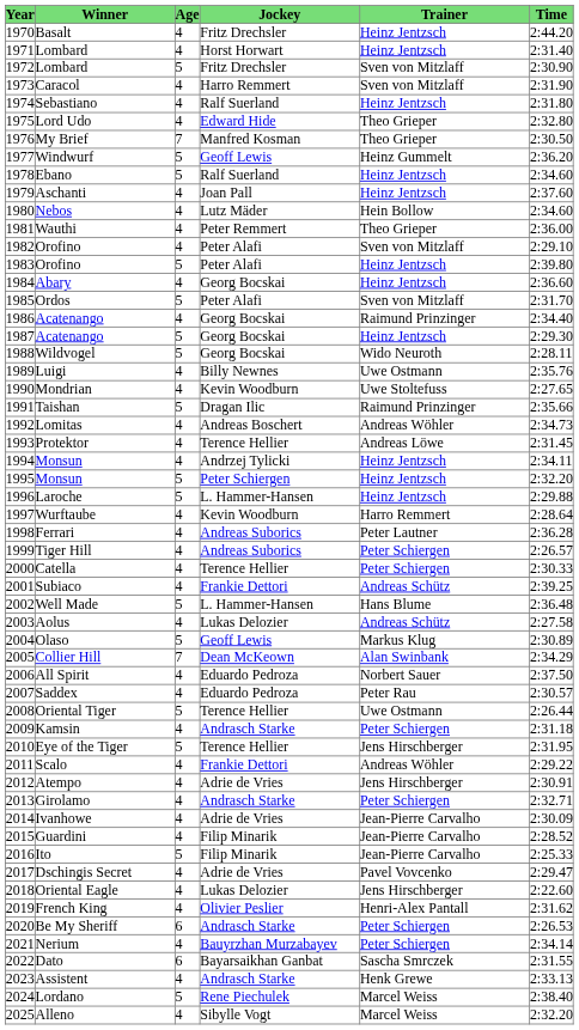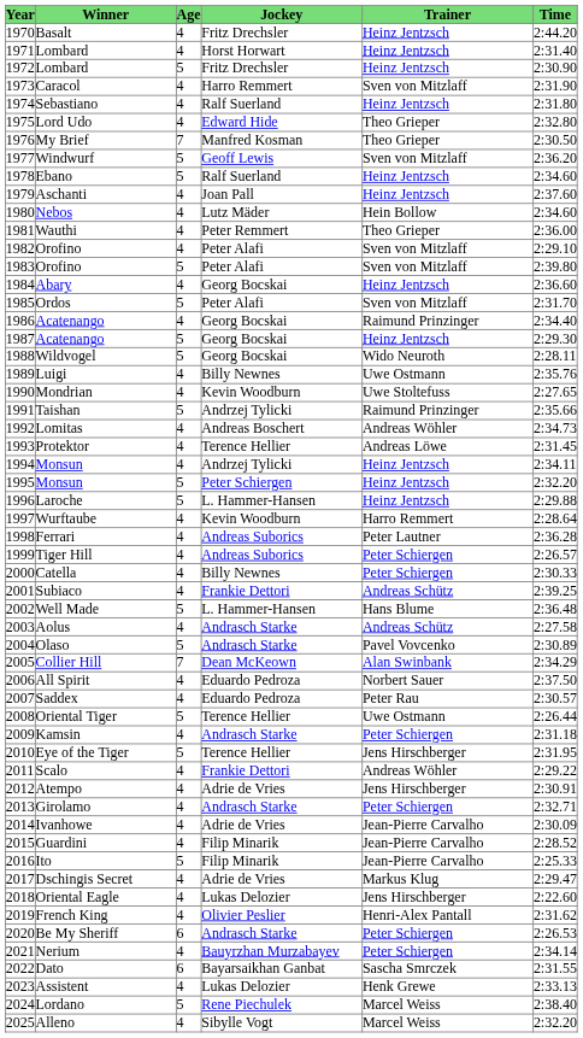 <table class = "sortable" | border="1" cellpadding="0" style="border-collapse: collapse; font-size:90%">
 <tr bgcolor="#77dd77" align="center">
 <th>Year</th>
 <th>Winner</th>
 <th>Age</th>
 <th>Jockey</th>
 <th>Trainer</th>
 <th>Time</th>
 </tr>
 <tr>
 <td>1970</td>
 <td width=140px>Basalt</td>
 <td>4</td>
 <td width=160px>Fritz Drechsler</td>
 <td width=170px><a href='#'>Heinz Jentzsch</a></td>
 <td>2:44.20</td>
 </tr>
 <tr>
 <td>1971</td>
 <td>Lombard</td>
 <td>4</td>
 <td>Horst Horwart</td>
 <td><a href='#'>Heinz Jentzsch</a></td>
 <td>2:31.40</td>
 </tr>
 <tr>
 <td>1972</td>
 <td>Lombard</td>
 <td>5</td>
 <td>Fritz Drechsler</td>
-<td>Sven von Mitzlaff</td>
+<td><a href='#'>Heinz Jentzsch</a></td>
 <td>2:30.90</td>
 </tr>
 <tr>
 <td>1973</td>
 <td>Caracol</td>
 <td>4</td>
 <td>Harro Remmert</td>
 <td>Sven von Mitzlaff</td>
 <td>2:31.90</td>
 </tr>
 <tr>
 <td>1974</td>
 <td>Sebastiano</td>
 <td>4</td>
 <td>Ralf Suerland</td>
 <td><a href='#'>Heinz Jentzsch</a></td>
 <td>2:31.80</td>
 </tr>
 <tr>
 <td>1975</td>
 <td>Lord Udo</td>
 <td>4</td>
 <td><a href='#'>Edward Hide</a></td>
 <td>Theo Grieper</td>
 <td>2:32.80</td>
 </tr>
 <tr>
 <td>1976</td>
 <td>My Brief</td>
 <td>7</td>
 <td>Manfred Kosman</td>
 <td>Theo Grieper</td>
 <td>2:30.50</td>
 </tr>
 <tr>
 <td>1977</td>
 <td>Windwurf</td>
 <td>5</td>
 <td><a href='#'>Geoff Lewis</a></td>
-<td>Heinz Gummelt</td>
+<td>Sven von Mitzlaff</td>
 <td>2:36.20</td>
 </tr>
 <tr>
 <td>1978</td>
 <td>Ebano</td>
 <td>5</td>
 <td>Ralf Suerland</td>
 <td><a href='#'>Heinz Jentzsch</a></td>
 <td>2:34.60</td>
 </tr>
 <tr>
 <td>1979</td>
 <td>Aschanti</td>
 <td>4</td>
 <td>Joan Pall</td>
 <td><a href='#'>Heinz Jentzsch</a></td>
 <td>2:37.60</td>
 </tr>
 <tr>
 <td>1980</td>
 <td><a href='#'>Nebos</a></td>
 <td>4</td>
 <td>Lutz Mäder</td>
 <td>Hein Bollow</td>
 <td>2:34.60</td>
 </tr>
 <tr>
 <td>1981</td>
 <td>Wauthi</td>
 <td>4</td>
 <td>Peter Remmert</td>
 <td>Theo Grieper</td>
 <td>2:36.00</td>
 </tr>
 <tr>
 <td>1982</td>
 <td>Orofino</td>
 <td>4</td>
 <td>Peter Alafi</td>
 <td>Sven von Mitzlaff</td>
 <td>2:29.10</td>
 </tr>
 <tr>
 <td>1983</td>
 <td>Orofino</td>
 <td>5</td>
 <td>Peter Alafi</td>
-<td><a href='#'>Heinz Jentzsch</a></td>
+<td>Sven von Mitzlaff</td>
 <td>2:39.80</td>
 </tr>
 <tr>
 <td>1984</td>
 <td><a href='#'>Abary</a></td>
 <td>4</td>
 <td>Georg Bocskai</td>
 <td><a href='#'>Heinz Jentzsch</a></td>
 <td>2:36.60</td>
 </tr>
 <tr>
 <td>1985</td>
 <td>Ordos</td>
 <td>5</td>
 <td>Peter Alafi</td>
 <td>Sven von Mitzlaff</td>
 <td>2:31.70</td>
 </tr>
 <tr>
 <td>1986</td>
 <td><a href='#'>Acatenango</a></td>
 <td>4</td>
 <td>Georg Bocskai</td>
 <td>Raimund Prinzinger</td>
 <td>2:34.40</td>
 </tr>
 <tr>
 <td>1987</td>
 <td><a href='#'>Acatenango</a></td>
 <td>5</td>
 <td>Georg Bocskai</td>
 <td><a href='#'>Heinz Jentzsch</a></td>
 <td>2:29.30</td>
 </tr>
 <tr>
 <td>1988</td>
 <td>Wildvogel</td>
 <td>5</td>
 <td>Georg Bocskai</td>
 <td>Wido Neuroth</td>
 <td>2:28.11</td>
 </tr>
 <tr>
 <td>1989</td>
 <td>Luigi</td>
 <td>4</td>
 <td>Billy Newnes</td>
 <td>Uwe Ostmann</td>
 <td>2:35.76</td>
 </tr>
 <tr>
 <td>1990</td>
 <td>Mondrian</td>
 <td>4</td>
 <td>Kevin Woodburn</td>
 <td>Uwe Stoltefuss</td>
 <td>2:27.65</td>
 </tr>
 <tr>
 <td>1991</td>
 <td>Taishan</td>
 <td>5</td>
-<td>Dragan Ilic</td>
+<td>Andrzej Tylicki</td>
 <td>Raimund Prinzinger</td>
 <td>2:35.66</td>
 </tr>
 <tr>
 <td>1992</td>
 <td>Lomitas</td>
 <td>4</td>
 <td>Andreas Boschert</td>
 <td>Andreas Wöhler</td>
 <td>2:34.73</td>
 </tr>
 <tr>
 <td>1993</td>
 <td>Protektor</td>
 <td>4</td>
 <td>Terence Hellier</td>
 <td>Andreas Löwe</td>
 <td>2:31.45</td>
 </tr>
 <tr>
 <td>1994</td>
 <td><a href='#'>Monsun</a></td>
 <td>4</td>
 <td>Andrzej Tylicki</td>
 <td><a href='#'>Heinz Jentzsch</a></td>
 <td>2:34.11</td>
 </tr>
 <tr>
 <td>1995</td>
 <td><a href='#'>Monsun</a></td>
 <td>5</td>
 <td><a href='#'>Peter Schiergen</a></td>
 <td><a href='#'>Heinz Jentzsch</a></td>
 <td>2:32.20</td>
 </tr>
 <tr>
 <td>1996</td>
 <td>Laroche</td>
 <td>5</td>
 <td>L. Hammer-Hansen </td>
 <td><a href='#'>Heinz Jentzsch</a></td>
 <td>2:29.88</td>
 </tr>
 <tr>
 <td>1997</td>
 <td>Wurftaube</td>
 <td>4</td>
 <td>Kevin Woodburn</td>
 <td>Harro Remmert</td>
 <td>2:28.64</td>
 </tr>
 <tr>
 <td>1998</td>
 <td>Ferrari</td>
 <td>4</td>
 <td><a href='#'>Andreas Suborics</a></td>
 <td>Peter Lautner</td>
 <td>2:36.28</td>
 </tr>
 <tr>
 <td>1999</td>
 <td>Tiger Hill</td>
 <td>4</td>
 <td><a href='#'>Andreas Suborics</a></td>
 <td><a href='#'>Peter Schiergen</a></td>
 <td>2:26.57</td>
 </tr>
 <tr>
 <td>2000</td>
 <td>Catella</td>
 <td>4</td>
-<td>Terence Hellier</td>
+<td>Billy Newnes</td>
 <td><a href='#'>Peter Schiergen</a></td>
 <td>2:30.33</td>
 </tr>
 <tr>
 <td>2001</td>
 <td>Subiaco</td>
 <td>4</td>
 <td><a href='#'>Frankie Dettori</a></td>
 <td><a href='#'>Andreas Schütz</a></td>
 <td>2:39.25</td>
 </tr>
 <tr>
 <td>2002</td>
 <td>Well Made</td>
 <td>5</td>
 <td>L. Hammer-Hansen </td>
 <td>Hans Blume</td>
 <td>2:36.48</td>
 </tr>
 <tr>
 <td>2003</td>
 <td>Aolus</td>
 <td>4</td>
-<td>Lukas Delozier</td>
+<td><a href='#'>Andrasch Starke</a></td>
 <td><a href='#'>Andreas Schütz</a></td>
 <td>2:27.58</td>
 </tr>
 <tr>
 <td>2004</td>
 <td>Olaso</td>
 <td>5</td>
-<td><a href='#'>Geoff Lewis</a></td>
-<td>Markus Klug</td>
+<td><a href='#'>Andrasch Starke</a></td>
+<td>Pavel Vovcenko</td>
 <td>2:30.89</td>
 </tr>
 <tr>
 <td>2005</td>
 <td><a href='#'>Collier Hill</a></td>
 <td>7</td>
 <td><a href='#'>Dean McKeown</a></td>
 <td><a href='#'>Alan Swinbank</a></td>
 <td>2:34.29</td>
 </tr>
 <tr>
 <td>2006</td>
 <td>All Spirit</td>
 <td>4</td>
 <td>Eduardo Pedroza</td>
 <td>Norbert Sauer</td>
 <td>2:37.50</td>
 </tr>
 <tr>
 <td>2007</td>
 <td>Saddex</td>
 <td>4</td>
 <td>Eduardo Pedroza</td>
 <td>Peter Rau</td>
 <td>2:30.57</td>
 </tr>
 <tr>
 <td>2008</td>
 <td>Oriental Tiger</td>
 <td>5</td>
 <td>Terence Hellier</td>
 <td>Uwe Ostmann</td>
 <td>2:26.44</td>
 </tr>
 <tr>
 <td>2009</td>
 <td>Kamsin</td>
 <td>4</td>
 <td><a href='#'>Andrasch Starke</a></td>
 <td><a href='#'>Peter Schiergen</a></td>
 <td>2:31.18</td>
 </tr>
 <tr>
 <td>2010</td>
 <td>Eye of the Tiger</td>
 <td>5</td>
 <td>Terence Hellier</td>
 <td>Jens Hirschberger</td>
 <td>2:31.95</td>
 </tr>
 <tr>
 <td>2011</td>
 <td>Scalo</td>
 <td>4</td>
 <td><a href='#'>Frankie Dettori</a></td>
 <td>Andreas Wöhler</td>
 <td>2:29.22</td>
 </tr>
 <tr>
 <td>2012</td>
 <td>Atempo</td>
 <td>4</td>
 <td>Adrie de Vries</td>
 <td>Jens Hirschberger</td>
 <td>2:30.91</td>
 </tr>
 <tr>
 <td>2013</td>
 <td>Girolamo</td>
 <td>4</td>
 <td><a href='#'>Andrasch Starke</a></td>
 <td><a href='#'>Peter Schiergen</a></td>
 <td>2:32.71</td>
 </tr>
 <tr>
 <td>2014</td>
 <td>Ivanhowe</td>
 <td>4</td>
 <td>Adrie de Vries</td>
 <td>Jean-Pierre Carvalho</td>
 <td>2:30.09</td>
 </tr>
 <tr>
 <td>2015</td>
 <td>Guardini</td>
 <td>4</td>
 <td>Filip Minarik</td>
 <td>Jean-Pierre Carvalho</td>
 <td>2:28.52</td>
 </tr>
 <tr>
 <td>2016</td>
 <td>Ito</td>
 <td>5</td>
 <td>Filip Minarik</td>
 <td>Jean-Pierre Carvalho</td>
 <td>2:25.33</td>
 </tr>
 <tr>
 <td>2017</td>
 <td>Dschingis Secret</td>
 <td>4</td>
 <td>Adrie de Vries</td>
-<td>Pavel Vovcenko</td>
+<td>Markus Klug</td>
 <td>2:29.47</td>
 </tr>
 <tr>
 <td>2018</td>
 <td>Oriental Eagle</td>
 <td>4</td>
 <td>Lukas Delozier</td>
 <td>Jens Hirschberger</td>
 <td>2:22.60</td>
 </tr>
 <tr>
 <td>2019</td>
 <td>French King</td>
 <td>4</td>
 <td><a href='#'>Olivier Peslier</a></td>
 <td>Henri-Alex Pantall</td>
 <td>2:31.62</td>
 </tr>
 <tr>
 <td>2020</td>
 <td>Be My Sheriff</td>
 <td>6</td>
 <td><a href='#'>Andrasch Starke</a></td>
 <td><a href='#'>Peter Schiergen</a></td>
 <td>2:26.53</td>
 </tr>
 <tr>
 <td>2021</td>
 <td>Nerium</td>
 <td>4</td>
 <td><a href='#'>Bauyrzhan Murzabayev</a></td>
 <td><a href='#'>Peter Schiergen</a></td>
 <td>2:34.14</td>
 </tr>
 <tr>
 <td>2022</td>
 <td>Dato</td>
 <td>6</td>
 <td>Bayarsaikhan Ganbat</td>
 <td>Sascha Smrczek</td>
 <td>2:31.55</td>
 </tr>
 <tr>
 <td>2023</td>
 <td>Assistent</td>
 <td>4</td>
-<td><a href='#'>Andrasch Starke</a></td>
+<td>Lukas Delozier</td>
 <td>Henk Grewe</td>
 <td>2:33.13</td>
 </tr>
 <tr>
 <td>2024</td>
 <td>Lordano</td>
 <td>5</td>
 <td><a href='#'>Rene Piechulek</a></td>
 <td>Marcel Weiss</td>
 <td>2:38.40</td>
 </tr>
 <tr>
 <td>2025</td>
 <td>Alleno</td>
 <td>4</td>
 <td>Sibylle Vogt</td>
 <td>Marcel Weiss</td>
 <td>2:32.20</td>
 </tr>
 </table>
